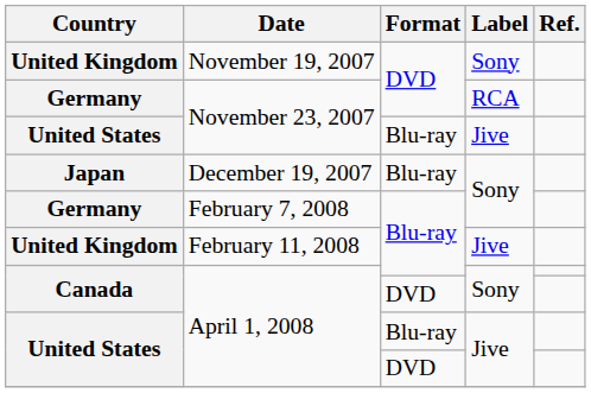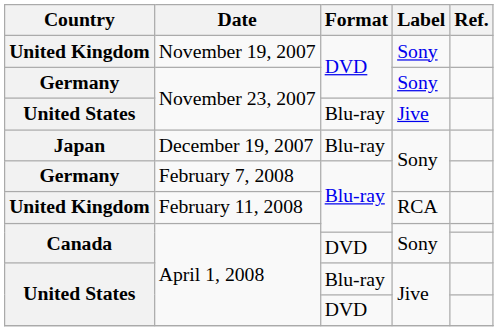 <table class="wikitable plainrowheaders">
 <tr>
 <th scope="col">Country</th>
 <th scope="col">Date</th>
 <th scope="col">Format</th>
 <th scope="col">Label</th>
 <th scope="col">Ref.</th>
 </tr>
 <tr>
 <th scope="row">United Kingdom</th>
 <td>November 19, 2007</td>
 <td rowspan="2"><a href='#'>DVD</a></td>
 <td><a href='#'>Sony</a></td>
 <td></td>
 </tr>
 <tr>
 <th scope="row">Germany</th>
 <td rowspan="2">November 23, 2007</td>
-<td><a href='#'>RCA</a></td>
+<td><a href='#'>Sony</a></td>
 <td></td>
 </tr>
 <tr>
 <th scope="row">United States</th>
 <td>Blu-ray</td>
 <td><a href='#'>Jive</a></td>
 <td></td>
 </tr>
 <tr>
 <th scope="row">Japan</th>
 <td>December 19, 2007</td>
 <td>Blu-ray</td>
 <td rowspan="2">Sony</td>
 <td></td>
 </tr>
 <tr>
 <th scope="row">Germany</th>
 <td>February 7, 2008</td>
 <td rowspan="3"><a href='#'>Blu-ray</a></td>
 <td></td>
 </tr>
 <tr>
 <th scope="row">United Kingdom</th>
 <td>February 11, 2008</td>
-<td><a href='#'>Jive</a></td>
+<td>RCA</td>
 <td></td>
 </tr>
 <tr>
 <th scope="row" rowspan="2">Canada</th>
 <td rowspan="4">April 1, 2008</td>
 <td rowspan="2">Sony</td>
 <td></td>
 </tr>
 <tr>
 <td>DVD</td>
 <td></td>
 </tr>
 <tr>
 <th scope="row" rowspan="2">United States</th>
 <td>Blu-ray</td>
 <td rowspan="2">Jive</td>
 <td></td>
 </tr>
 <tr>
 <td>DVD</td>
 <td></td>
 </tr>
 <tr>
 </tr>
 </table>
